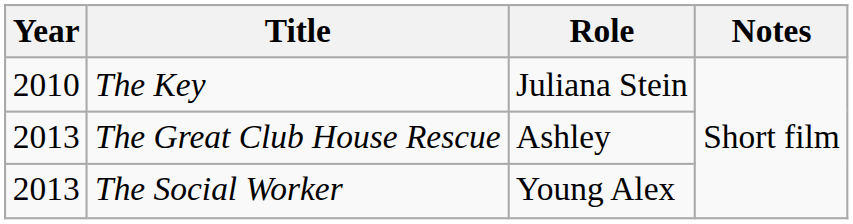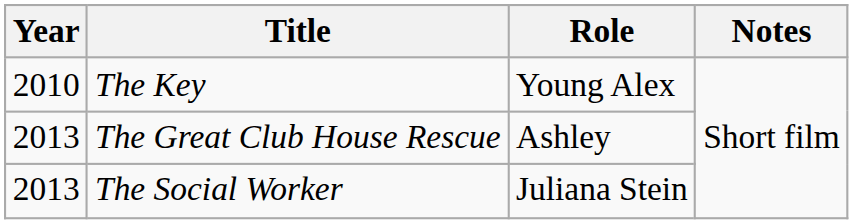 <table class="wikitable sortable">
 <tr>
 <th>Year</th>
 <th>Title</th>
 <th>Role</th>
 <th>Notes</th>
 </tr>
 <tr>
 <td>2010</td>
 <td><em>The Key</em></td>
-<td>Juliana Stein</td>
+<td>Young Alex</td>
 <td rowspan="3">Short film</td>
 </tr>
 <tr>
 <td>2013</td>
 <td><em>The Great Club House Rescue</em></td>
 <td>Ashley</td>
 </tr>
 <tr>
 <td>2013</td>
 <td><em>The Social Worker</em></td>
-<td>Young Alex</td>
+<td>Juliana Stein</td>
 </tr>
 </table>
